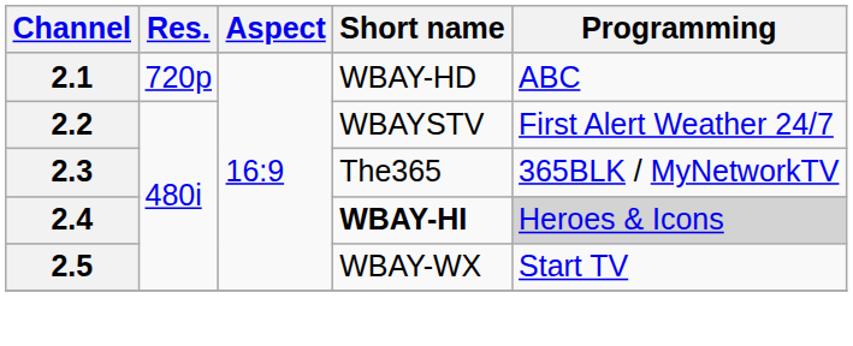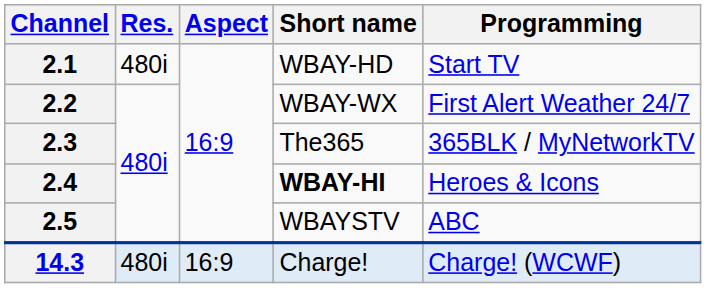 <table class="wikitable">
 <tr>
 <th scope = "col"><a href='#'>Channel</a></th>
 <th scope = "col"><a href='#'>Res.</a></th>
 <th scope = "col"><a href='#'>Aspect</a></th>
 <th scope = "col">Short name</th>
 <th scope = "col">Programming</th>
 </tr>
 <tr>
 <th scope = "row">2.1</th>
-<td><a href='#'>720p</a></td>
+<td>480i</td>
 <td rowspan=5><a href='#'>16:9</a></td>
 <td>WBAY-HD</td>
-<td><a href='#'>ABC</a></td>
+<td><a href='#'>Start TV</a></td>
 </tr>
 <tr>
 <th scope = "row">2.2</th>
 <td rowspan=4><a href='#'>480i</a></td>
-<td>WBAYSTV</td>
+<td>WBAY-WX</td>
 <td><a href='#'>First Alert Weather 24/7</a></td>
 </tr>
 <tr>
 <th scope = "row">2.3</th>
 <td>The365</td>
 <td><a href='#'>365BLK</a> / <a href='#'>MyNetworkTV</a></td>
 </tr>
 <tr>
 <th scope = "row">2.4</th>
 <td><strong>WBAY-HI</strong></td>
-<td style="background: lightgrey;"><a href='#'>Heroes & Icons</a></td>
+<td><a href='#'>Heroes & Icons</a></td>
 </tr>
 <tr>
 <th scope = "row">2.5</th>
-<td>WBAY-WX</td>
-<td><a href='#'>Start TV</a></td>
+<td>WBAYSTV</td>
+<td><a href='#'>ABC</a></td>
 </tr>
 <tr>
 </tr>
+<tr style="background-color:#DFEBF6; border-top: 2px solid #003399;">
+<th scope = "row"><a href='#'>14.3</a></th>
+<td>480i</td>
+<td>16:9</td>
+<td>Charge!</td>
+<td><a href='#'>Charge!</a> (<a href='#'>WCWF</a>)</td>
+</tr>
 </table>
